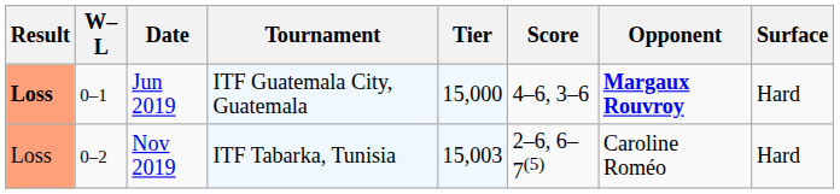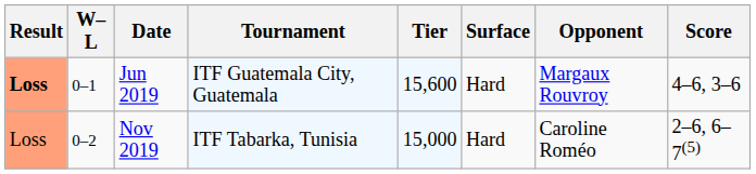 <table class="sortable wikitable">
 <tr>
 <th>Result</th>
 <th class="unsortable">W–L</th>
 <th>Date</th>
 <th>Tournament</th>
 <th>Tier</th>
+<th>Surface</th>
+<th>Opponent</th>
 <th class="unsortable">Score</th>
-<th>Opponent</th>
-<th>Surface</th>
 </tr>
 <tr>
 <td style=background:#FFA07A><strong>Loss</strong></td>
 <td><small>0–1</small></td>
 <td><a href='#'>Jun 2019</a></td>
 <td style="background:#f0f8ff;">ITF Guatemala City, Guatemala</td>
-<td style="background:#f0f8ff;">15,000</td>
+<td style="background:#f0f8ff;">15,600</td>
+<td>Hard</td>
+<td> <a href='#'>Margaux Rouvroy</a></td>
 <td>4–6, 3–6</td>
-<td><strong> <a href='#'>Margaux Rouvroy</a></strong></td>
-<td>Hard</td>
 </tr>
 <tr>
 <td style=background:#FFA07A>Loss</td>
 <td><small>0–2</small></td>
 <td><a href='#'>Nov 2019</a></td>
 <td style="background:#f0f8ff;">ITF Tabarka, Tunisia</td>
-<td style="background:#f0f8ff;">15,003</td>
+<td style="background:#f0f8ff;">15,000</td>
+<td>Hard</td>
+<td> Caroline Roméo</td>
 <td>2–6, 6–7<sup>(5)</sup></td>
-<td> Caroline Roméo</td>
-<td>Hard</td>
 </tr>
 </table>
